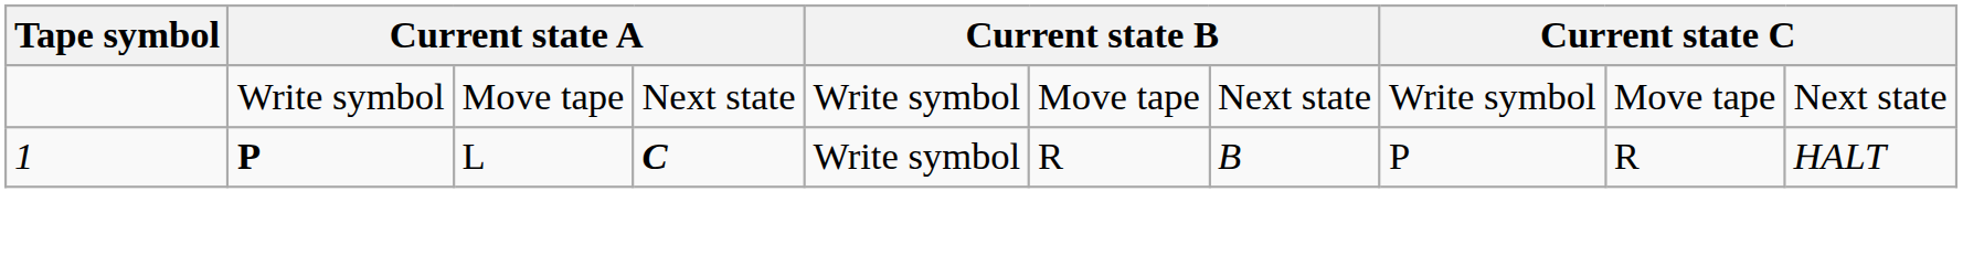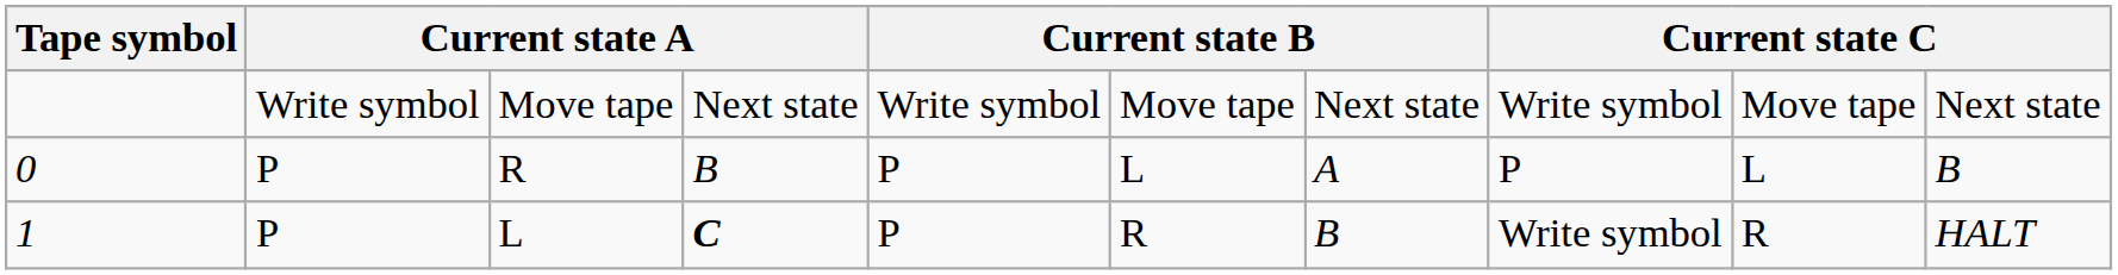 <table class="wikitable">
 <tr>
 <th>Tape symbol</th>
 <th colspan="3">Current state A</th>
 <th colspan="3">Current state B</th>
 <th colspan="3">Current state C</th>
 </tr>
 <tr>
 <td></td>
 <td>Write symbol</td>
 <td>Move tape</td>
 <td>Next state</td>
 <td>Write symbol</td>
 <td>Move tape</td>
 <td>Next state</td>
 <td>Write symbol</td>
 <td>Move tape</td>
 <td>Next state</td>
 </tr>
 <tr>
-<td><em>1</em></td>
-<td><strong>P</strong></td>
-<td>L</td>
-<td><strong><em>C</em></strong></td>
-<td>Write symbol</td>
+<td><em>0</em></td>
+<td>P</td>
 <td>R</td>
 <td><em>B</em></td>
 <td>P</td>
+<td>L</td>
+<td><em>A</em></td>
+<td>P</td>
+<td>L</td>
+<td><em>B</em></td>
+</tr>
+<tr>
+<td><em>1</em></td>
+<td>P</td>
+<td>L</td>
+<td><strong><em>C</em></strong></td>
+<td>P</td>
+<td>R</td>
+<td><em>B</em></td>
+<td>Write symbol</td>
 <td>R</td>
 <td><em>HALT</em></td>
 </tr>
 </table>
